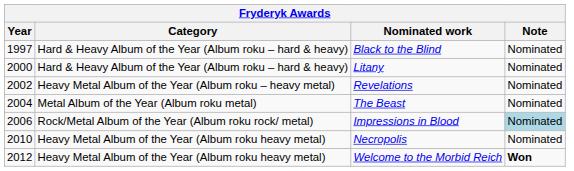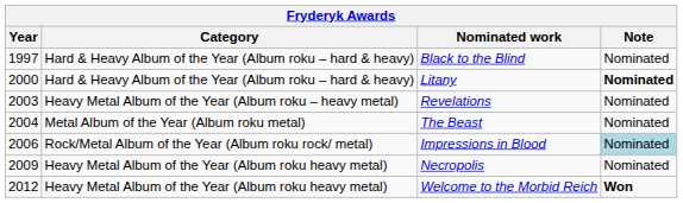 <table class="wikitable">
 <tr>
 <th colspan=5><a href='#'>Fryderyk Awards</a></th>
 </tr>
 <tr>
 <th>Year</th>
 <th>Category</th>
 <th>Nominated work</th>
 <th>Note</th>
 </tr>
 <tr>
 <td>1997</td>
 <td>Hard & Heavy Album of the Year (Album roku – hard & heavy)</td>
 <td><em><a href='#'>Black to the Blind</a></em></td>
 <td>Nominated</td>
 </tr>
 <tr>
 <td>2000</td>
 <td>Hard & Heavy Album of the Year (Album roku – hard & heavy)</td>
 <td><em><a href='#'>Litany</a></em></td>
-<td>Nominated</td>
+<td><strong>Nominated</strong></td>
 </tr>
 <tr>
-<td>2002</td>
+<td>2003</td>
 <td>Heavy Metal Album of the Year (Album roku – heavy metal)</td>
 <td><em><a href='#'>Revelations</a></em></td>
 <td>Nominated</td>
 </tr>
 <tr>
 <td>2004</td>
 <td>Metal Album of the Year (Album roku metal)</td>
 <td><em><a href='#'>The Beast</a></em></td>
 <td>Nominated</td>
 </tr>
 <tr>
 <td>2006</td>
 <td>Rock/Metal Album of the Year (Album roku rock/ metal)</td>
 <td><em><a href='#'>Impressions in Blood</a></em></td>
 <td style="background: lightblue;">Nominated</td>
 </tr>
 <tr>
-<td>2010</td>
+<td>2009</td>
 <td>Heavy Metal Album of the Year (Album roku heavy metal)</td>
 <td><em><a href='#'>Necropolis</a></em></td>
 <td>Nominated</td>
 </tr>
 <tr>
 <td>2012</td>
 <td>Heavy Metal Album of the Year (Album roku heavy metal)</td>
 <td><em><a href='#'>Welcome to the Morbid Reich</a></em></td>
 <td><strong>Won</strong></td>
 </tr>
 </table>
